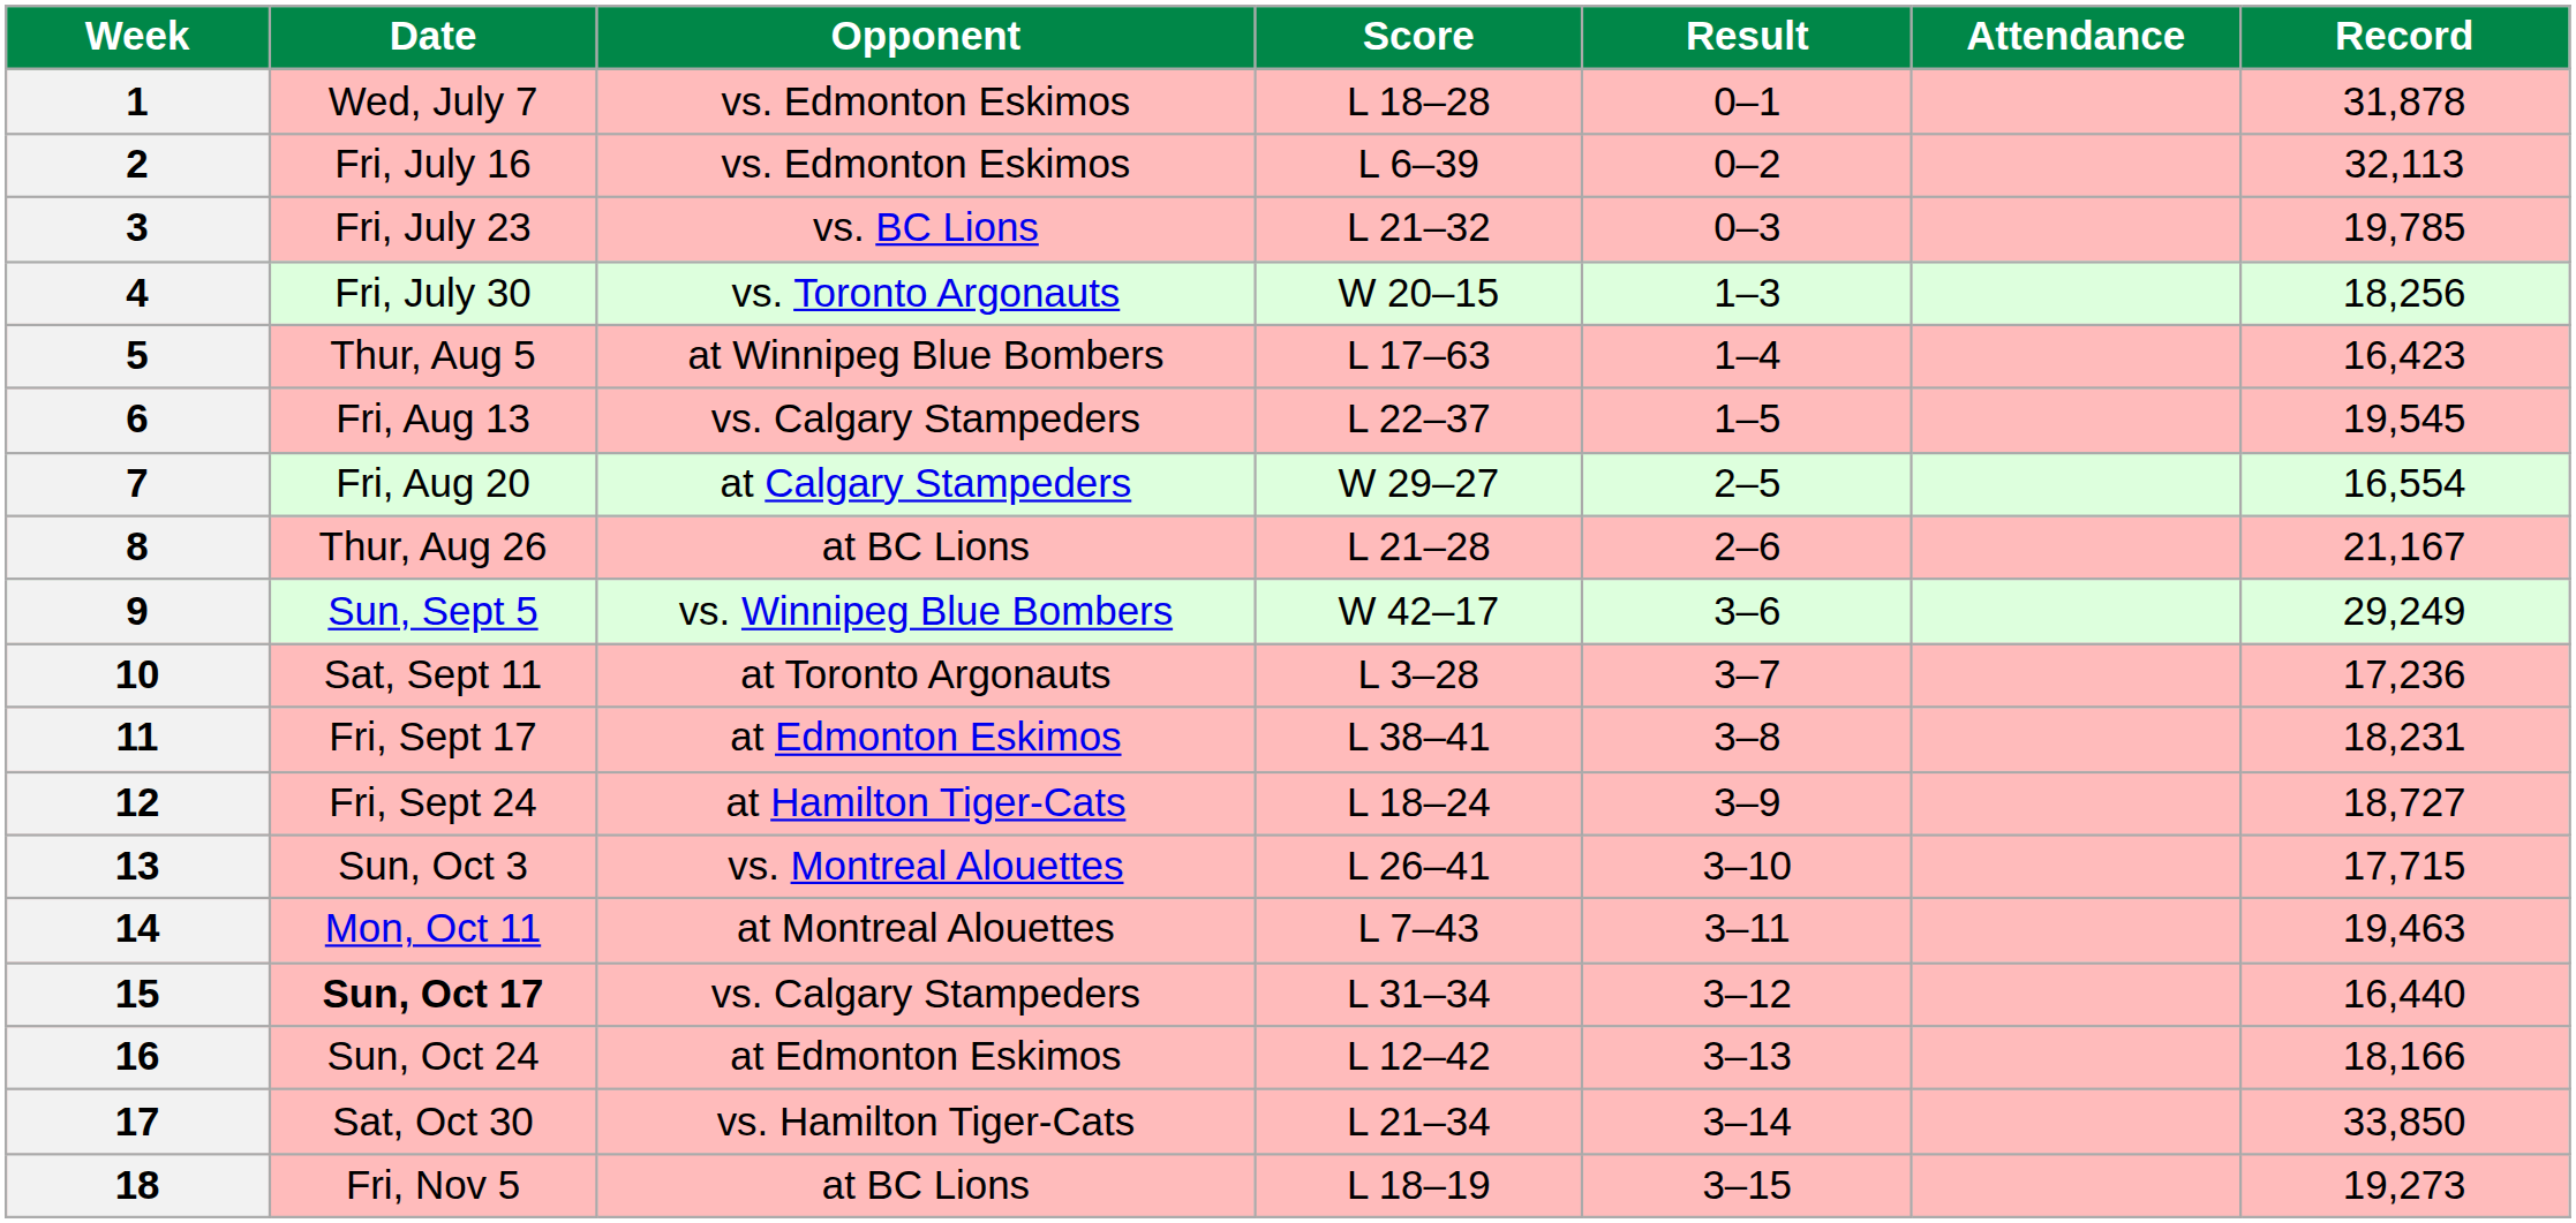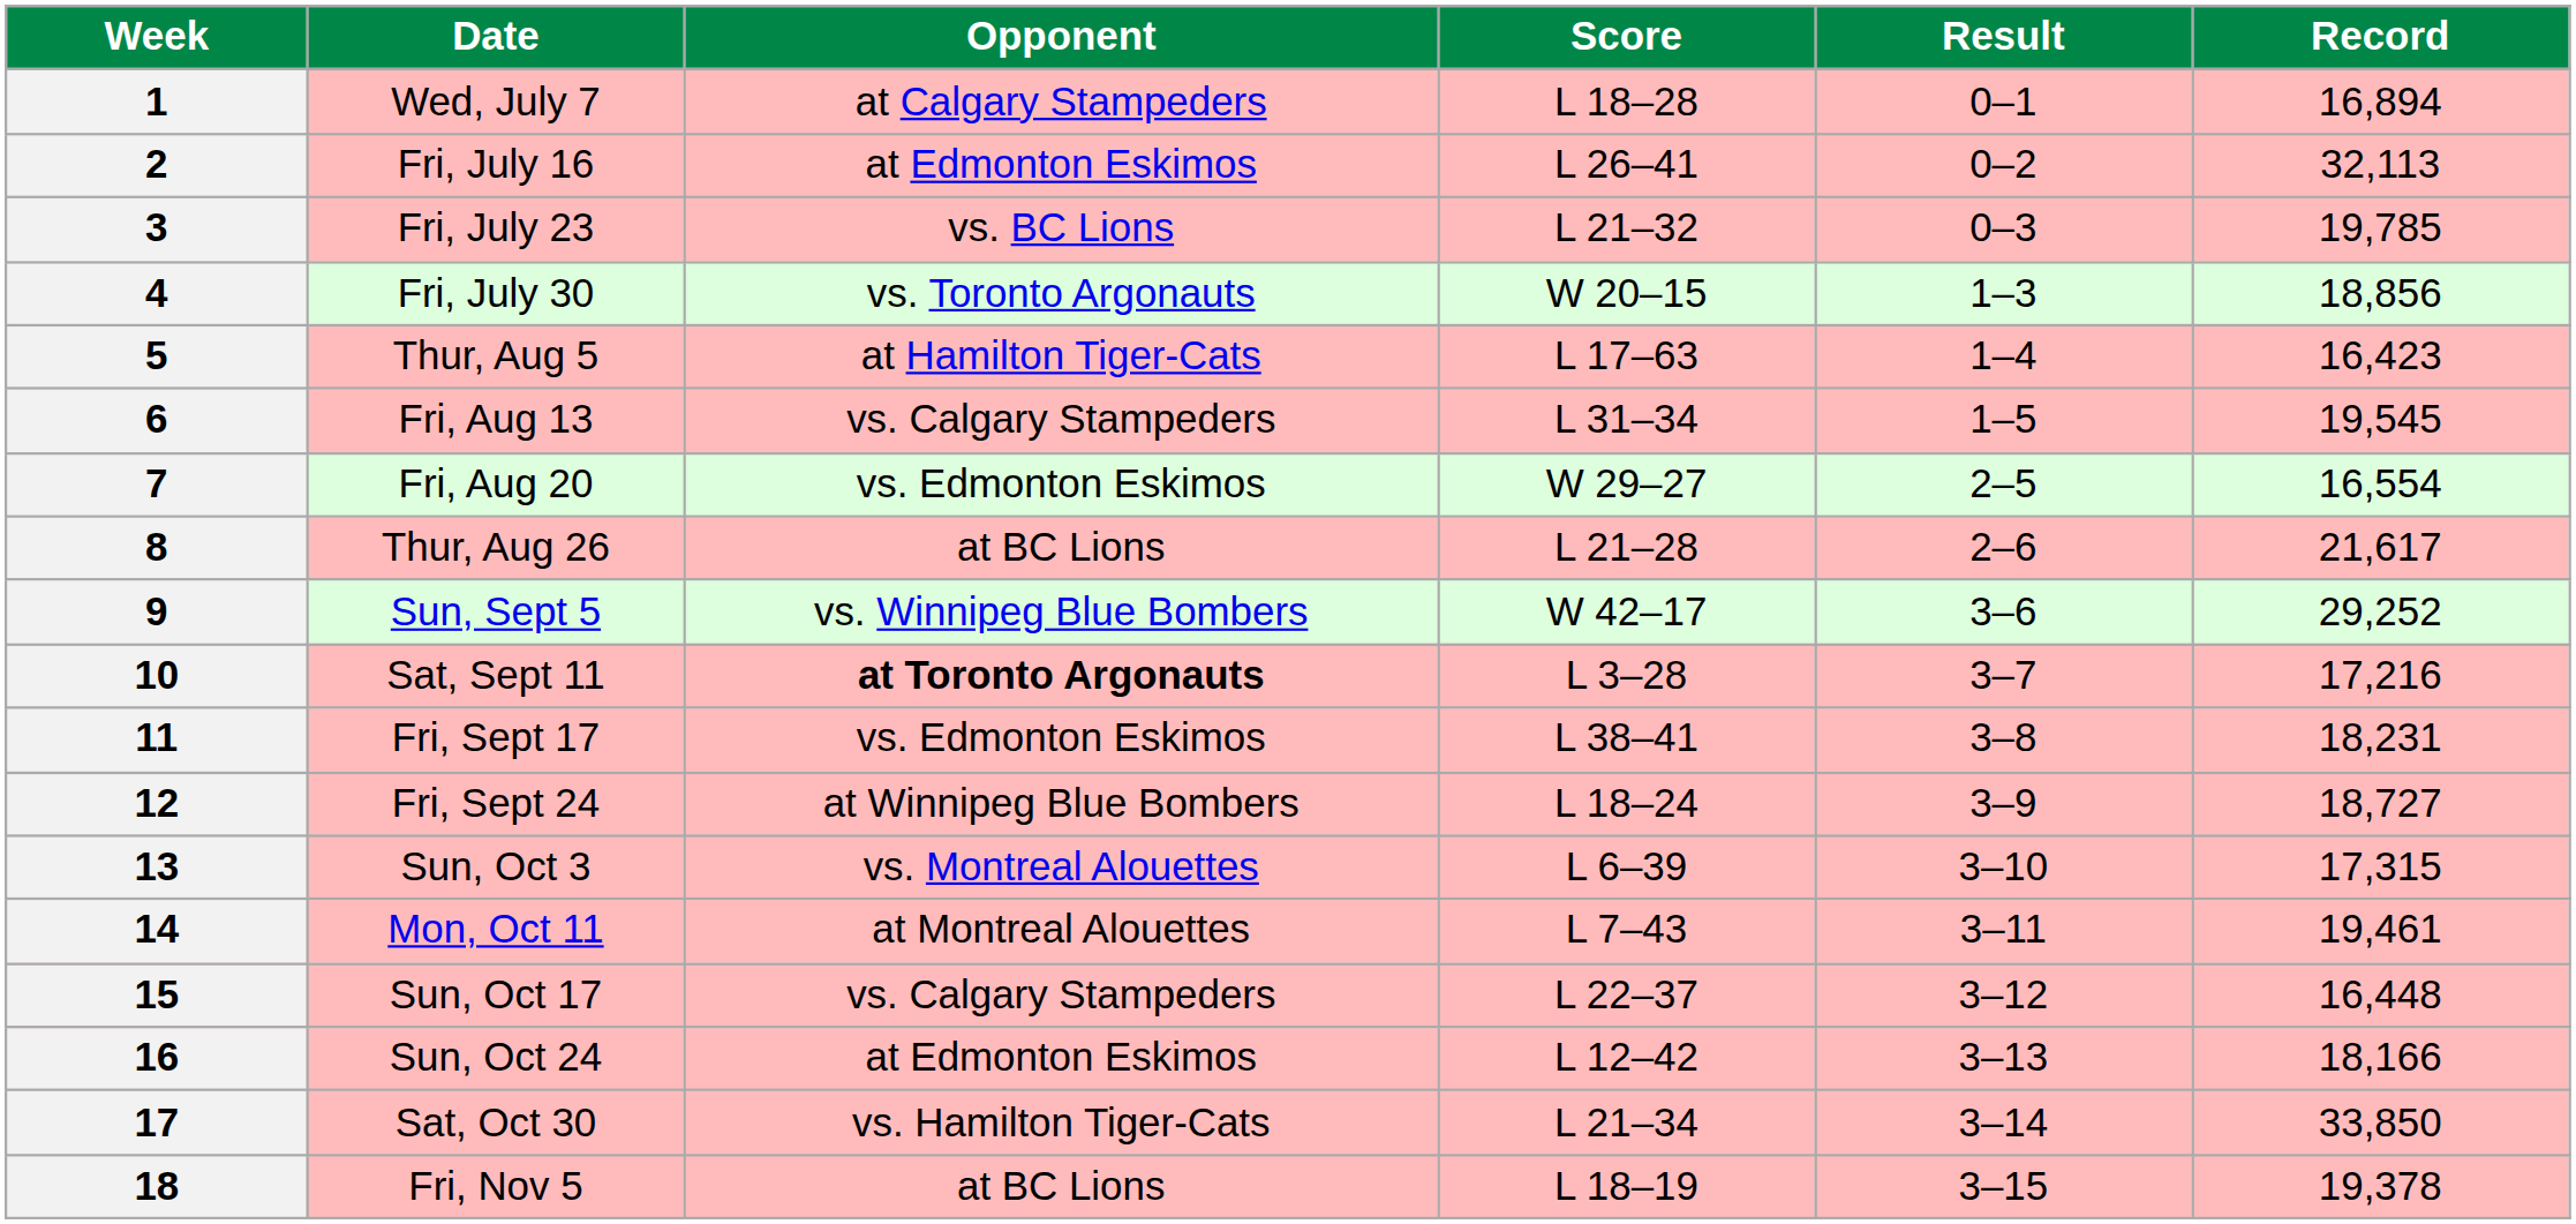 <table class="wikitable sortable">
 <tr>
 <th style="background:#008748;color:White;"  width="8%">Week</th>
 <th style="background:#008748;color:White;"  width="10%">Date</th>
 <th style="background:#008748;color:White;"  width="20%">Opponent</th>
 <th style="background:#008748;color:White;"  width="10%">Score</th>
 <th style="background:#008748;color:White;"  width="10%">Result</th>
-<th style="background:#008748;color:White;"  width="10%">Attendance</th>
 <th style="background:#008748;color:White;"  width="10%">Record</th>
 </tr>
 <tr align="center" bgcolor="#ffbbbb">
 <th>1</th>
 <td>Wed, July 7</td>
-<td>vs. Edmonton Eskimos</td>
+<td>at <a href='#'>Calgary Stampeders</a></td>
 <td>L 18–28</td>
 <td>0–1</td>
-<td></td>
-<td>31,878</td>
+<td>16,894</td>
 </tr>
 <tr align="center" bgcolor="#ffbbbb">
 <th>2</th>
 <td>Fri, July 16</td>
-<td>vs. Edmonton Eskimos</td>
-<td>L 6–39</td>
+<td>at <a href='#'>Edmonton Eskimos</a></td>
+<td>L 26–41</td>
 <td>0–2</td>
-<td></td>
 <td>32,113</td>
 </tr>
 <tr align="center" bgcolor="#ffbbbb">
 <th>3</th>
 <td>Fri, July 23</td>
 <td>vs. <a href='#'>BC Lions</a></td>
 <td>L 21–32</td>
 <td>0–3</td>
-<td></td>
 <td>19,785</td>
 </tr>
 <tr align="center" bgcolor="#ddffdd">
 <th>4</th>
 <td>Fri, July 30</td>
 <td>vs. <a href='#'>Toronto Argonauts</a></td>
 <td>W 20–15</td>
 <td>1–3</td>
-<td></td>
-<td>18,256</td>
+<td>18,856</td>
 </tr>
 <tr align="center" bgcolor="#ffbbbb">
 <th>5</th>
 <td>Thur, Aug 5</td>
-<td>at Winnipeg Blue Bombers</td>
+<td>at <a href='#'>Hamilton Tiger-Cats</a></td>
 <td>L 17–63</td>
 <td>1–4</td>
-<td></td>
 <td>16,423</td>
 </tr>
 <tr align="center" bgcolor="#ffbbbb">
 <th>6</th>
 <td>Fri, Aug 13</td>
 <td>vs. Calgary Stampeders</td>
-<td>L 22–37</td>
+<td>L 31–34</td>
 <td>1–5</td>
-<td></td>
 <td>19,545</td>
 </tr>
 <tr align="center" bgcolor="#ddffdd">
 <th>7</th>
 <td>Fri, Aug 20</td>
-<td>at <a href='#'>Calgary Stampeders</a></td>
+<td>vs. Edmonton Eskimos</td>
 <td>W 29–27</td>
 <td>2–5</td>
-<td></td>
 <td>16,554</td>
 </tr>
 <tr align="center" bgcolor="#ffbbbb">
 <th>8</th>
 <td>Thur, Aug 26</td>
 <td>at BC Lions</td>
 <td>L 21–28</td>
 <td>2–6</td>
-<td></td>
-<td>21,167</td>
+<td>21,617</td>
 </tr>
 <tr align="center" bgcolor="#ddffdd">
 <th>9</th>
 <td><a href='#'>Sun, Sept 5</a></td>
 <td>vs. <a href='#'>Winnipeg Blue Bombers</a></td>
 <td>W 42–17</td>
 <td>3–6</td>
-<td></td>
-<td>29,249</td>
+<td>29,252</td>
 </tr>
 <tr align="center" bgcolor="#ffbbbb">
 <th>10</th>
 <td>Sat, Sept 11</td>
-<td>at Toronto Argonauts</td>
+<td><strong>at Toronto Argonauts</strong></td>
 <td>L 3–28</td>
 <td>3–7</td>
-<td></td>
-<td>17,236</td>
+<td>17,216</td>
 </tr>
 <tr align="center" bgcolor="#ffbbbb">
 <th>11</th>
 <td>Fri, Sept 17</td>
-<td>at <a href='#'>Edmonton Eskimos</a></td>
+<td>vs. Edmonton Eskimos</td>
 <td>L 38–41</td>
 <td>3–8</td>
-<td></td>
 <td>18,231</td>
 </tr>
 <tr align="center" bgcolor="#ffbbbb">
 <th>12</th>
 <td>Fri, Sept 24</td>
-<td>at <a href='#'>Hamilton Tiger-Cats</a></td>
+<td>at Winnipeg Blue Bombers</td>
 <td>L 18–24</td>
 <td>3–9</td>
-<td></td>
 <td>18,727</td>
 </tr>
 <tr align="center" bgcolor="#ffbbbb">
 <th>13</th>
 <td>Sun, Oct 3</td>
 <td>vs. <a href='#'>Montreal Alouettes</a></td>
-<td>L 26–41</td>
+<td>L 6–39</td>
 <td>3–10</td>
-<td></td>
-<td>17,715</td>
+<td>17,315</td>
 </tr>
 <tr align="center" bgcolor="#ffbbbb">
 <th>14</th>
 <td><a href='#'>Mon, Oct 11</a></td>
 <td>at Montreal Alouettes</td>
 <td>L 7–43</td>
 <td>3–11</td>
-<td></td>
-<td>19,463</td>
+<td>19,461</td>
 </tr>
 <tr align="center" bgcolor="#ffbbbb">
 <th>15</th>
-<td><strong>Sun, Oct 17</strong></td>
+<td>Sun, Oct 17</td>
 <td>vs. Calgary Stampeders</td>
-<td>L 31–34</td>
+<td>L 22–37</td>
 <td>3–12</td>
-<td></td>
-<td>16,440</td>
+<td>16,448</td>
 </tr>
 <tr align="center" bgcolor="#ffbbbb">
 <th>16</th>
 <td>Sun, Oct 24</td>
 <td>at Edmonton Eskimos</td>
 <td>L 12–42</td>
 <td>3–13</td>
-<td></td>
 <td>18,166</td>
 </tr>
 <tr align="center" bgcolor="#ffbbbb">
 <th>17</th>
 <td>Sat, Oct 30</td>
 <td>vs. Hamilton Tiger-Cats</td>
 <td>L 21–34</td>
 <td>3–14</td>
-<td></td>
 <td>33,850</td>
 </tr>
 <tr align="center" bgcolor="#ffbbbb">
 <th>18</th>
 <td>Fri, Nov 5</td>
 <td>at BC Lions</td>
 <td>L 18–19</td>
 <td>3–15</td>
-<td></td>
-<td>19,273</td>
+<td>19,378</td>
 </tr>
 </table>
